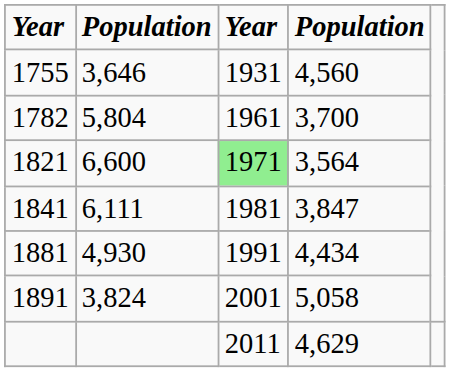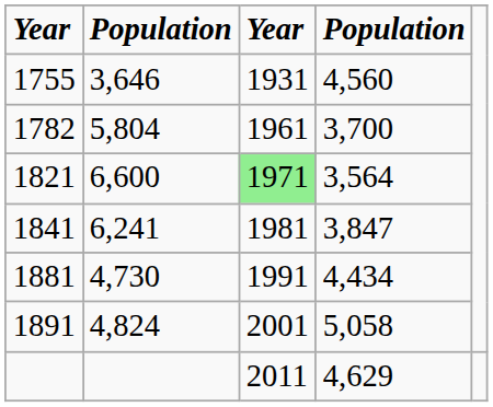 <table class="wikitable" style="margin: auto;">
 <tr>
 <td><strong><em>Year</em></strong></td>
 <td><strong><em>Population</em></strong></td>
 <td><strong><em>Year</em></strong></td>
 <td><strong><em>Population</em></strong></td>
 <td rowspan=7></td>
 </tr>
 <tr>
 <td>1755</td>
 <td>3,646</td>
 <td>1931</td>
 <td>4,560</td>
 </tr>
 <tr>
 <td>1782</td>
 <td>5,804</td>
 <td>1961</td>
 <td>3,700</td>
 </tr>
 <tr>
 <td>1821</td>
 <td>6,600</td>
 <td style="background: lightgreen;">1971</td>
 <td>3,564</td>
 </tr>
 <tr>
 <td>1841</td>
-<td>6,111</td>
+<td>6,241</td>
 <td>1981</td>
 <td>3,847</td>
 </tr>
 <tr>
 <td>1881</td>
-<td>4,930</td>
+<td>4,730</td>
 <td>1991</td>
 <td>4,434</td>
 </tr>
 <tr>
 <td>1891</td>
-<td>3,824</td>
+<td>4,824</td>
 <td>2001</td>
 <td>5,058</td>
 </tr>
 <tr>
 <td></td>
 <td></td>
 <td>2011</td>
 <td>4,629</td>
 <td></td>
 </tr>
 </table>
